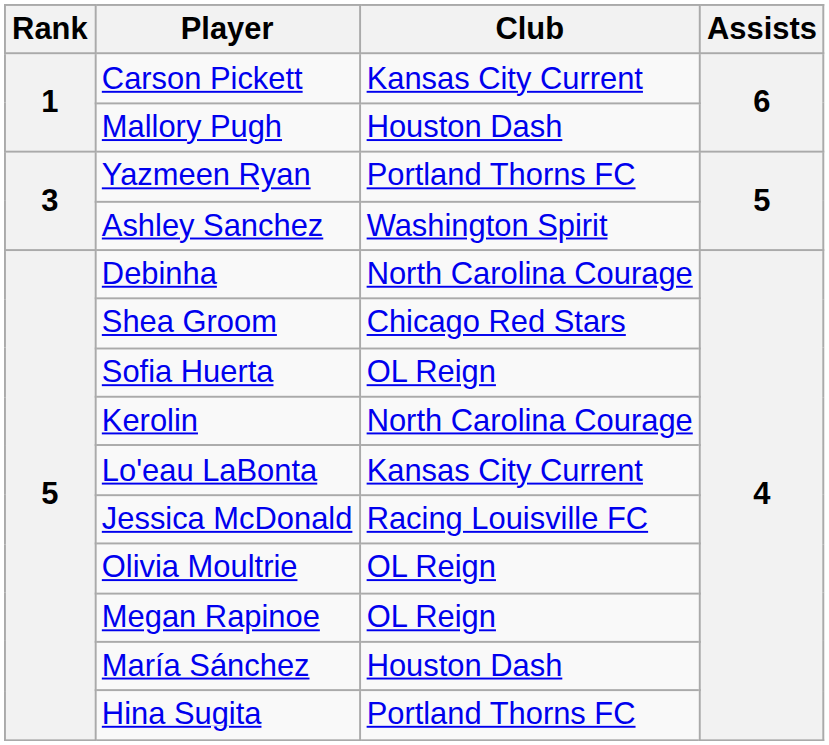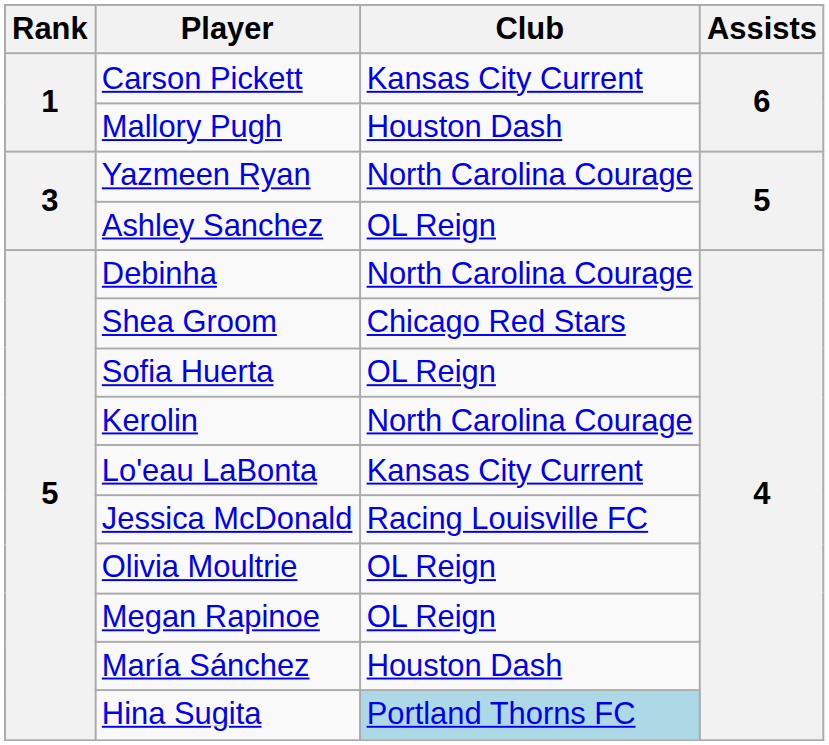 <table class="wikitable" style="text-align: left;">
 <tr>
 <th>Rank</th>
 <th>Player</th>
 <th>Club</th>
 <th>Assists</th>
 </tr>
 <tr>
 <th rowspan=2>1</th>
 <td> <a href='#'>Carson Pickett</a></td>
 <td><a href='#'>Kansas City Current</a></td>
 <th rowspan=2>6</th>
 </tr>
 <tr>
 <td> <a href='#'>Mallory Pugh</a></td>
 <td><a href='#'>Houston Dash</a></td>
 </tr>
 <tr>
 <th rowspan=2>3</th>
 <td> <a href='#'>Yazmeen Ryan</a></td>
-<td><a href='#'>Portland Thorns FC</a></td>
+<td><a href='#'>North Carolina Courage</a></td>
 <th rowspan=2>5</th>
 </tr>
 <tr>
 <td> <a href='#'>Ashley Sanchez</a></td>
-<td><a href='#'>Washington Spirit</a></td>
+<td><a href='#'>OL Reign</a></td>
 </tr>
 <tr>
 <th rowspan=10>5</th>
 <td> <a href='#'>Debinha</a></td>
 <td><a href='#'>North Carolina Courage</a></td>
 <th rowspan=10>4</th>
 </tr>
 <tr>
 <td> <a href='#'>Shea Groom</a></td>
 <td><a href='#'>Chicago Red Stars</a></td>
 </tr>
 <tr>
 <td> <a href='#'>Sofia Huerta</a></td>
 <td><a href='#'>OL Reign</a></td>
 </tr>
 <tr>
 <td> <a href='#'>Kerolin</a></td>
 <td><a href='#'>North Carolina Courage</a></td>
 </tr>
 <tr>
 <td> <a href='#'>Lo'eau LaBonta</a></td>
 <td><a href='#'>Kansas City Current</a></td>
 </tr>
 <tr>
 <td> <a href='#'>Jessica McDonald</a></td>
 <td><a href='#'>Racing Louisville FC</a></td>
 </tr>
 <tr>
 <td> <a href='#'>Olivia Moultrie</a></td>
 <td><a href='#'>OL Reign</a></td>
 </tr>
 <tr>
 <td> <a href='#'>Megan Rapinoe</a></td>
 <td><a href='#'>OL Reign</a></td>
 </tr>
 <tr>
 <td> <a href='#'>María Sánchez</a></td>
 <td><a href='#'>Houston Dash</a></td>
 </tr>
 <tr>
 <td> <a href='#'>Hina Sugita</a></td>
-<td><a href='#'>Portland Thorns FC</a></td>
+<td style="background: lightblue;"><a href='#'>Portland Thorns FC</a></td>
 </tr>
 </table>
